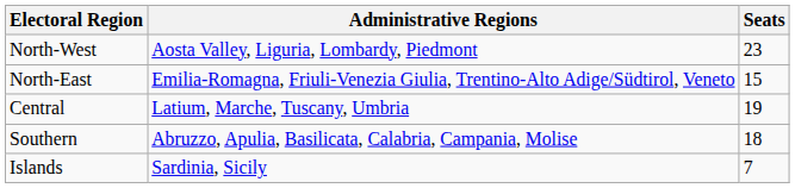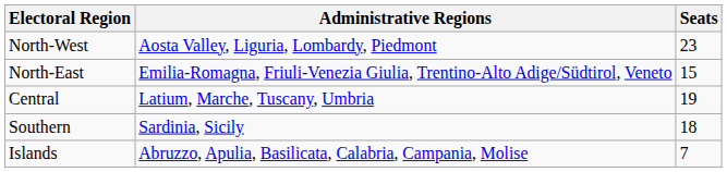 <table class ="wikitable">
 <tr>
 <th>Electoral Region</th>
 <th>Administrative Regions</th>
 <th>Seats</th>
 </tr>
 <tr>
 <td>North-West</td>
 <td><a href='#'>Aosta Valley</a>, <a href='#'>Liguria</a>, <a href='#'>Lombardy</a>, <a href='#'>Piedmont</a></td>
 <td>23</td>
 </tr>
 <tr>
 <td>North-East</td>
 <td><a href='#'>Emilia-Romagna</a>, <a href='#'>Friuli-Venezia Giulia</a>, <a href='#'>Trentino-Alto Adige/Südtirol</a>, <a href='#'>Veneto</a></td>
 <td>15</td>
 </tr>
 <tr>
 <td>Central</td>
 <td><a href='#'>Latium</a>, <a href='#'>Marche</a>, <a href='#'>Tuscany</a>, <a href='#'>Umbria</a></td>
 <td>19</td>
 </tr>
 <tr>
 <td>Southern</td>
-<td><a href='#'>Abruzzo</a>, <a href='#'>Apulia</a>, <a href='#'>Basilicata</a>, <a href='#'>Calabria</a>, <a href='#'>Campania</a>, <a href='#'>Molise</a></td>
+<td><a href='#'>Sardinia</a>, <a href='#'>Sicily</a></td>
 <td>18</td>
 </tr>
 <tr>
 <td>Islands</td>
-<td><a href='#'>Sardinia</a>, <a href='#'>Sicily</a></td>
+<td><a href='#'>Abruzzo</a>, <a href='#'>Apulia</a>, <a href='#'>Basilicata</a>, <a href='#'>Calabria</a>, <a href='#'>Campania</a>, <a href='#'>Molise</a></td>
 <td>7</td>
 </tr>
 </table>
